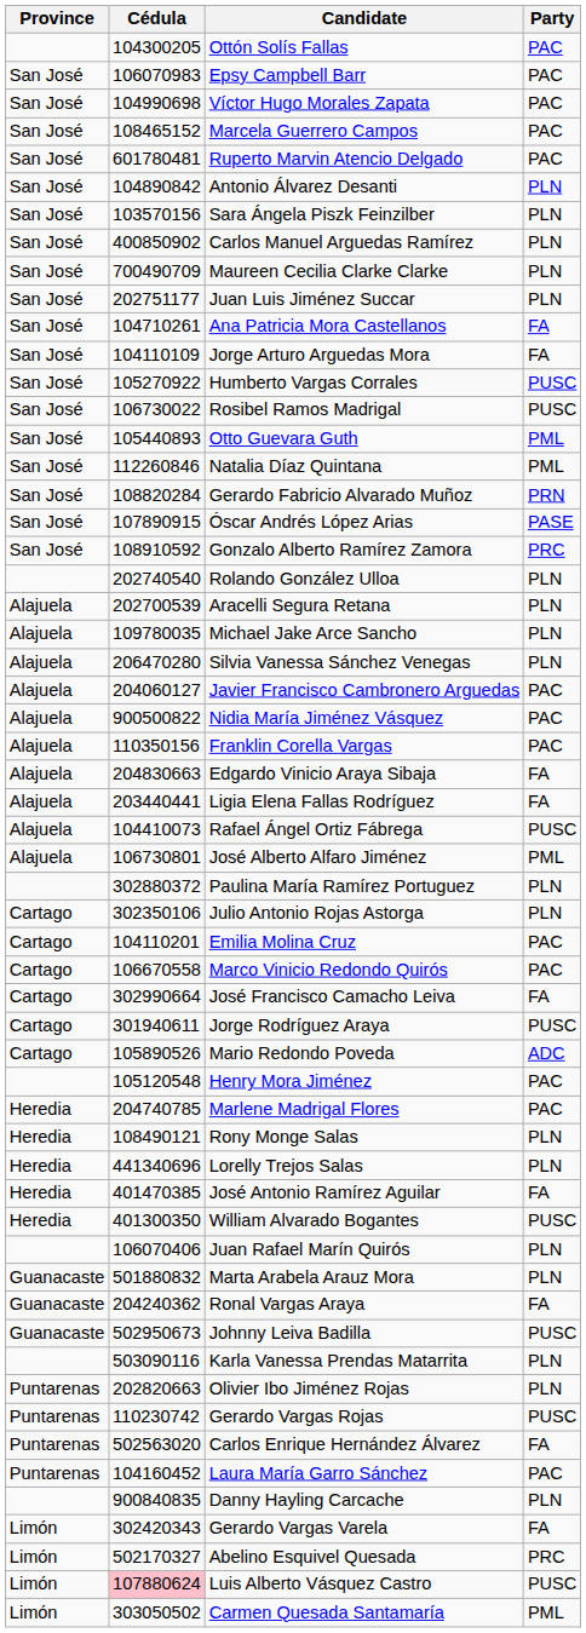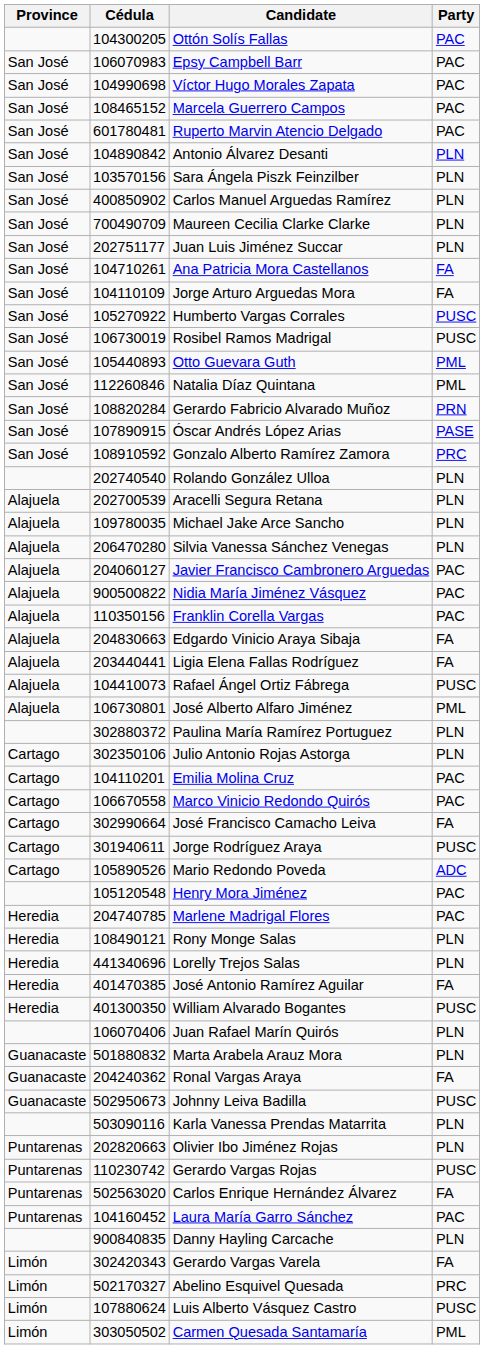 <table class="wikitable sortable" style="border:1px;">
 <tr>
 <th>Province</th>
 <th>Cédula</th>
 <th>Candidate</th>
 <th>Party</th>
 </tr>
 <tr>
 <td></td>
 <td>104300205</td>
 <td><a href='#'>Ottón Solís Fallas</a></td>
 <td><a href='#'>PAC</a></td>
 </tr>
 <tr>
 <td>San José</td>
 <td>106070983</td>
 <td><a href='#'>Epsy Campbell Barr</a></td>
 <td>PAC</td>
 </tr>
 <tr>
 <td>San José</td>
 <td>104990698</td>
 <td><a href='#'>Víctor Hugo Morales Zapata</a></td>
 <td>PAC</td>
 </tr>
 <tr>
 <td>San José</td>
 <td>108465152</td>
 <td><a href='#'>Marcela Guerrero Campos</a></td>
 <td>PAC</td>
 </tr>
 <tr>
 <td>San José</td>
 <td>601780481</td>
 <td><a href='#'>Ruperto Marvin Atencio Delgado</a></td>
 <td>PAC</td>
 </tr>
 <tr>
 <td>San José</td>
 <td>104890842</td>
 <td>Antonio Álvarez Desanti</td>
 <td><a href='#'>PLN</a></td>
 </tr>
 <tr>
 <td>San José</td>
 <td>103570156</td>
 <td>Sara Ángela Piszk Feinzilber</td>
 <td>PLN</td>
 </tr>
 <tr>
 <td>San José</td>
 <td>400850902</td>
 <td>Carlos Manuel Arguedas Ramírez</td>
 <td>PLN</td>
 </tr>
 <tr>
 <td>San José</td>
 <td>700490709</td>
 <td>Maureen Cecilia Clarke Clarke</td>
 <td>PLN</td>
 </tr>
 <tr>
 <td>San José</td>
 <td>202751177</td>
 <td>Juan Luis Jiménez Succar</td>
 <td>PLN</td>
 </tr>
 <tr>
 <td>San José</td>
 <td>104710261</td>
 <td><a href='#'>Ana Patricia Mora Castellanos</a></td>
 <td><a href='#'>FA</a></td>
 </tr>
 <tr>
 <td>San José</td>
 <td>104110109</td>
 <td>Jorge Arturo Arguedas Mora</td>
 <td>FA</td>
 </tr>
 <tr>
 <td>San José</td>
 <td>105270922</td>
 <td>Humberto Vargas Corrales</td>
 <td><a href='#'>PUSC</a></td>
 </tr>
 <tr>
 <td>San José</td>
-<td>106730022</td>
+<td>106730019</td>
 <td>Rosibel Ramos Madrigal</td>
 <td>PUSC</td>
 </tr>
 <tr>
 <td>San José</td>
 <td>105440893</td>
 <td><a href='#'>Otto Guevara Guth</a></td>
 <td><a href='#'>PML</a></td>
 </tr>
 <tr>
 <td>San José</td>
 <td>112260846</td>
 <td>Natalia Díaz Quintana</td>
 <td>PML</td>
 </tr>
 <tr>
 <td>San José</td>
 <td>108820284</td>
 <td>Gerardo Fabricio Alvarado Muñoz</td>
 <td><a href='#'>PRN</a></td>
 </tr>
 <tr>
 <td>San José</td>
 <td>107890915</td>
 <td>Óscar Andrés López Arias</td>
 <td><a href='#'>PASE</a></td>
 </tr>
 <tr>
 <td>San José</td>
 <td>108910592</td>
 <td>Gonzalo Alberto Ramírez Zamora</td>
 <td><a href='#'>PRC</a></td>
 </tr>
 <tr>
 <td></td>
 <td>202740540</td>
 <td>Rolando González Ulloa</td>
 <td>PLN</td>
 </tr>
 <tr>
 <td>Alajuela</td>
 <td>202700539</td>
 <td>Aracelli Segura Retana</td>
 <td>PLN</td>
 </tr>
 <tr>
 <td>Alajuela</td>
 <td>109780035</td>
 <td>Michael Jake Arce Sancho</td>
 <td>PLN</td>
 </tr>
 <tr>
 <td>Alajuela</td>
 <td>206470280</td>
 <td>Silvia Vanessa Sánchez Venegas</td>
 <td>PLN</td>
 </tr>
 <tr>
 <td>Alajuela</td>
 <td>204060127</td>
 <td><a href='#'>Javier Francisco Cambronero Arguedas</a></td>
 <td>PAC</td>
 </tr>
 <tr>
 <td>Alajuela</td>
 <td>900500822</td>
 <td><a href='#'>Nidia María Jiménez Vásquez</a></td>
 <td>PAC</td>
 </tr>
 <tr>
 <td>Alajuela</td>
 <td>110350156</td>
 <td><a href='#'>Franklin Corella Vargas</a></td>
 <td>PAC</td>
 </tr>
 <tr>
 <td>Alajuela</td>
 <td>204830663</td>
 <td>Edgardo Vinicio Araya Sibaja</td>
 <td>FA</td>
 </tr>
 <tr>
 <td>Alajuela</td>
 <td>203440441</td>
 <td>Ligia Elena Fallas Rodríguez</td>
 <td>FA</td>
 </tr>
 <tr>
 <td>Alajuela</td>
 <td>104410073</td>
 <td>Rafael Ángel Ortiz Fábrega</td>
 <td>PUSC</td>
 </tr>
 <tr>
 <td>Alajuela</td>
 <td>106730801</td>
 <td>José Alberto Alfaro Jiménez</td>
 <td>PML</td>
 </tr>
 <tr>
 <td></td>
 <td>302880372</td>
 <td>Paulina María Ramírez Portuguez</td>
 <td>PLN</td>
 </tr>
 <tr>
 <td>Cartago</td>
 <td>302350106</td>
 <td>Julio Antonio Rojas Astorga</td>
 <td>PLN</td>
 </tr>
 <tr>
 <td>Cartago</td>
 <td>104110201</td>
 <td><a href='#'>Emilia Molina Cruz</a></td>
 <td>PAC</td>
 </tr>
 <tr>
 <td>Cartago</td>
 <td>106670558</td>
 <td><a href='#'>Marco Vinicio Redondo Quirós</a></td>
 <td>PAC</td>
 </tr>
 <tr>
 <td>Cartago</td>
 <td>302990664</td>
 <td>José Francisco Camacho Leiva</td>
 <td>FA</td>
 </tr>
 <tr>
 <td>Cartago</td>
 <td>301940611</td>
 <td>Jorge Rodríguez Araya</td>
 <td>PUSC</td>
 </tr>
 <tr>
 <td>Cartago</td>
 <td>105890526</td>
 <td>Mario Redondo Poveda</td>
 <td><a href='#'>ADC</a></td>
 </tr>
 <tr>
 <td></td>
 <td>105120548</td>
 <td><a href='#'>Henry Mora Jiménez</a></td>
 <td>PAC</td>
 </tr>
 <tr>
 <td>Heredia</td>
 <td>204740785</td>
 <td><a href='#'>Marlene Madrigal Flores</a></td>
 <td>PAC</td>
 </tr>
 <tr>
 <td>Heredia</td>
 <td>108490121</td>
 <td>Rony Monge Salas</td>
 <td>PLN</td>
 </tr>
 <tr>
 <td>Heredia</td>
 <td>441340696</td>
 <td>Lorelly Trejos Salas</td>
 <td>PLN</td>
 </tr>
 <tr>
 <td>Heredia</td>
 <td>401470385</td>
 <td>José Antonio Ramírez Aguilar</td>
 <td>FA</td>
 </tr>
 <tr>
 <td>Heredia</td>
 <td>401300350</td>
 <td>William Alvarado Bogantes</td>
 <td>PUSC</td>
 </tr>
 <tr>
 <td></td>
 <td>106070406</td>
 <td>Juan Rafael Marín Quirós</td>
 <td>PLN</td>
 </tr>
 <tr>
 <td>Guanacaste</td>
 <td>501880832</td>
 <td>Marta Arabela Arauz Mora</td>
 <td>PLN</td>
 </tr>
 <tr>
 <td>Guanacaste</td>
 <td>204240362</td>
 <td>Ronal Vargas Araya</td>
 <td>FA</td>
 </tr>
 <tr>
 <td>Guanacaste</td>
 <td>502950673</td>
 <td>Johnny Leiva Badilla</td>
 <td>PUSC</td>
 </tr>
 <tr>
 <td></td>
 <td>503090116</td>
 <td>Karla Vanessa Prendas Matarrita</td>
 <td>PLN</td>
 </tr>
 <tr>
 <td>Puntarenas</td>
 <td>202820663</td>
 <td>Olivier Ibo Jiménez Rojas</td>
 <td>PLN</td>
 </tr>
 <tr>
 <td>Puntarenas</td>
 <td>110230742</td>
 <td>Gerardo Vargas Rojas</td>
 <td>PUSC</td>
 </tr>
 <tr>
 <td>Puntarenas</td>
 <td>502563020</td>
 <td>Carlos Enrique Hernández Álvarez</td>
 <td>FA</td>
 </tr>
 <tr>
 <td>Puntarenas</td>
 <td>104160452</td>
 <td><a href='#'>Laura María Garro Sánchez</a></td>
 <td>PAC</td>
 </tr>
 <tr>
 <td></td>
 <td>900840835</td>
 <td>Danny Hayling Carcache</td>
 <td>PLN</td>
 </tr>
 <tr>
 <td>Limón</td>
 <td>302420343</td>
 <td>Gerardo Vargas Varela</td>
 <td>FA</td>
 </tr>
 <tr>
 <td>Limón</td>
 <td>502170327</td>
 <td>Abelino Esquivel Quesada</td>
 <td>PRC</td>
 </tr>
 <tr>
 <td>Limón</td>
-<td style="background: pink;">107880624</td>
+<td>107880624</td>
 <td>Luis Alberto Vásquez Castro</td>
 <td>PUSC</td>
 </tr>
 <tr>
 <td>Limón</td>
 <td>303050502</td>
 <td><a href='#'>Carmen Quesada Santamaría</a></td>
 <td>PML</td>
 </tr>
 </table>
